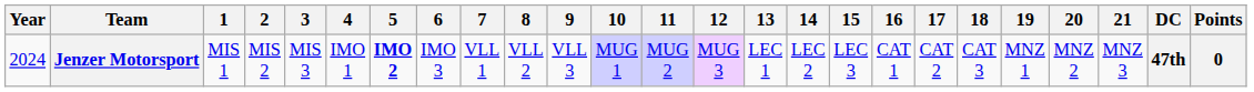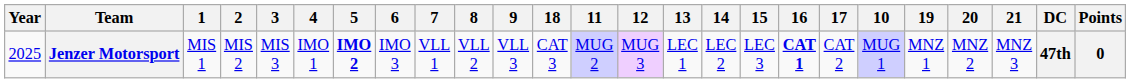 <table class="wikitable" style="text-align:center; font-size:85%">
 <tr>
 <th>Year</th>
 <th>Team</th>
 <th>1</th>
 <th>2</th>
 <th>3</th>
 <th>4</th>
 <th>5</th>
 <th>6</th>
 <th>7</th>
 <th>8</th>
 <th>9</th>
-<th>10</th>
+<th>18</th>
 <th>11</th>
 <th>12</th>
 <th>13</th>
 <th>14</th>
 <th>15</th>
 <th>16</th>
 <th>17</th>
-<th>18</th>
+<th>10</th>
 <th>19</th>
 <th>20</th>
 <th>21</th>
 <th>DC</th>
 <th>Points</th>
 </tr>
 <tr>
-<td><a href='#'>2024</a></td>
+<td><a href='#'>2025</a></td>
 <th nowrap><a href='#'>Jenzer Motorsport</a></th>
 <td><a href='#'>MIS<br>1</a></td>
 <td><a href='#'>MIS<br>2</a></td>
 <td><a href='#'>MIS<br>3</a></td>
 <td><a href='#'>IMO<br>1</a></td>
 <td><strong><a href='#'>IMO<br>2</a></strong></td>
 <td><a href='#'>IMO<br>3</a></td>
 <td><a href='#'>VLL<br>1</a></td>
 <td><a href='#'>VLL<br>2</a></td>
 <td><a href='#'>VLL<br>3</a></td>
-<td style="background:#CFCFFF;"><a href='#'>MUG<br>1</a><br></td>
+<td><a href='#'>CAT<br>3</a></td>
 <td style="background:#CFCFFF;"><a href='#'>MUG<br>2</a><br></td>
 <td style="background:#EFCFFF;"><a href='#'>MUG<br>3</a><br></td>
 <td><a href='#'>LEC<br>1</a></td>
 <td><a href='#'>LEC<br>2</a></td>
 <td><a href='#'>LEC<br>3</a></td>
-<td><a href='#'>CAT<br>1</a></td>
+<td><strong><a href='#'>CAT<br>1</a></strong></td>
 <td><a href='#'>CAT<br>2</a></td>
-<td><a href='#'>CAT<br>3</a></td>
+<td style="background:#CFCFFF;"><a href='#'>MUG<br>1</a><br></td>
 <td><a href='#'>MNZ<br>1</a></td>
 <td><a href='#'>MNZ<br>2</a></td>
 <td><a href='#'>MNZ<br>3</a></td>
 <th>47th</th>
 <th>0</th>
 </tr>
 </table>
